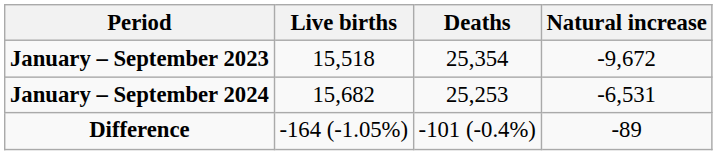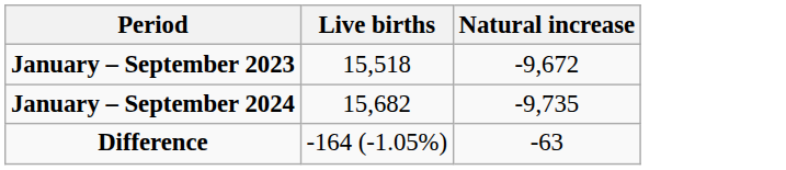 <table class="wikitable"  style="text-align:center;">
 <tr>
 <th>Period</th>
 <th>Live births</th>
-<th>Deaths</th>
 <th>Natural increase</th>
 </tr>
 <tr>
 <td><strong>January – September 2023</strong></td>
 <td>15,518</td>
-<td>25,354</td>
 <td>-9,672</td>
 </tr>
 <tr>
 <td><strong>January – September 2024</strong></td>
 <td>15,682</td>
-<td>25,253</td>
-<td>-6,531</td>
+<td>-9,735</td>
 </tr>
 <tr>
 <td><strong>Difference</strong></td>
 <td> -164 (-1.05%)</td>
-<td> -101 (-0.4%)</td>
-<td> -89</td>
+<td> -63</td>
 </tr>
 </table>
